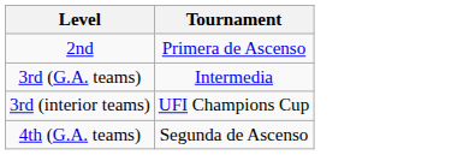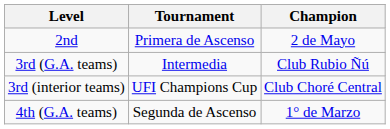 <table class="wikitable" style="text-align:center">
 <tr>
 <th>Level</th>
 <th>Tournament</th>
+<th>Champion</th>
 </tr>
 <tr>
 <td><a href='#'>2nd</a></td>
 <td><a href='#'>Primera de Ascenso</a></td>
+<td><a href='#'>2 de Mayo</a></td>
 </tr>
 <tr>
 <td><a href='#'>3rd</a> (<a href='#'>G.A.</a> teams)</td>
 <td><a href='#'>Intermedia</a></td>
+<td><a href='#'>Club Rubio Ñú</a></td>
 </tr>
 <tr>
 <td><a href='#'>3rd</a> (interior teams)</td>
 <td><a href='#'>UFI</a> Champions Cup</td>
+<td><a href='#'>Club Choré Central</a></td>
 </tr>
 <tr>
 <td><a href='#'>4th</a> (<a href='#'>G.A.</a> teams)</td>
 <td>Segunda de Ascenso</td>
+<td><a href='#'>1° de Marzo</a></td>
 </tr>
 </table>
